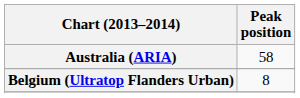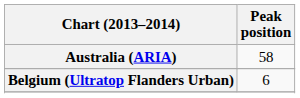 <table class="wikitable sortable plainrowheaders">
 <tr>
 <th>Chart (2013–2014)</th>
 <th>Peak<br>position</th>
 </tr>
 <tr>
 <th scope="row">Australia (<a href='#'>ARIA</a>)</th>
 <td align=center>58</td>
 </tr>
 <tr>
 </tr>
 <tr>
 </tr>
 <tr>
 <th scope="row">Belgium (<a href='#'>Ultratop</a> Flanders Urban)</th>
-<td align=center>8</td>
+<td align=center>6</td>
 </tr>
 <tr>
 </tr>
 <tr>
 </tr>
 <tr>
 </tr>
 <tr>
 </tr>
 <tr>
 </tr>
 <tr>
 </tr>
 <tr>
 </tr>
 <tr>
 </tr>
 <tr>
 </tr>
 <tr>
 </tr>
 <tr>
 </tr>
 <tr>
 </tr>
 <tr>
 </tr>
 <tr>
 </tr>
 </table>
